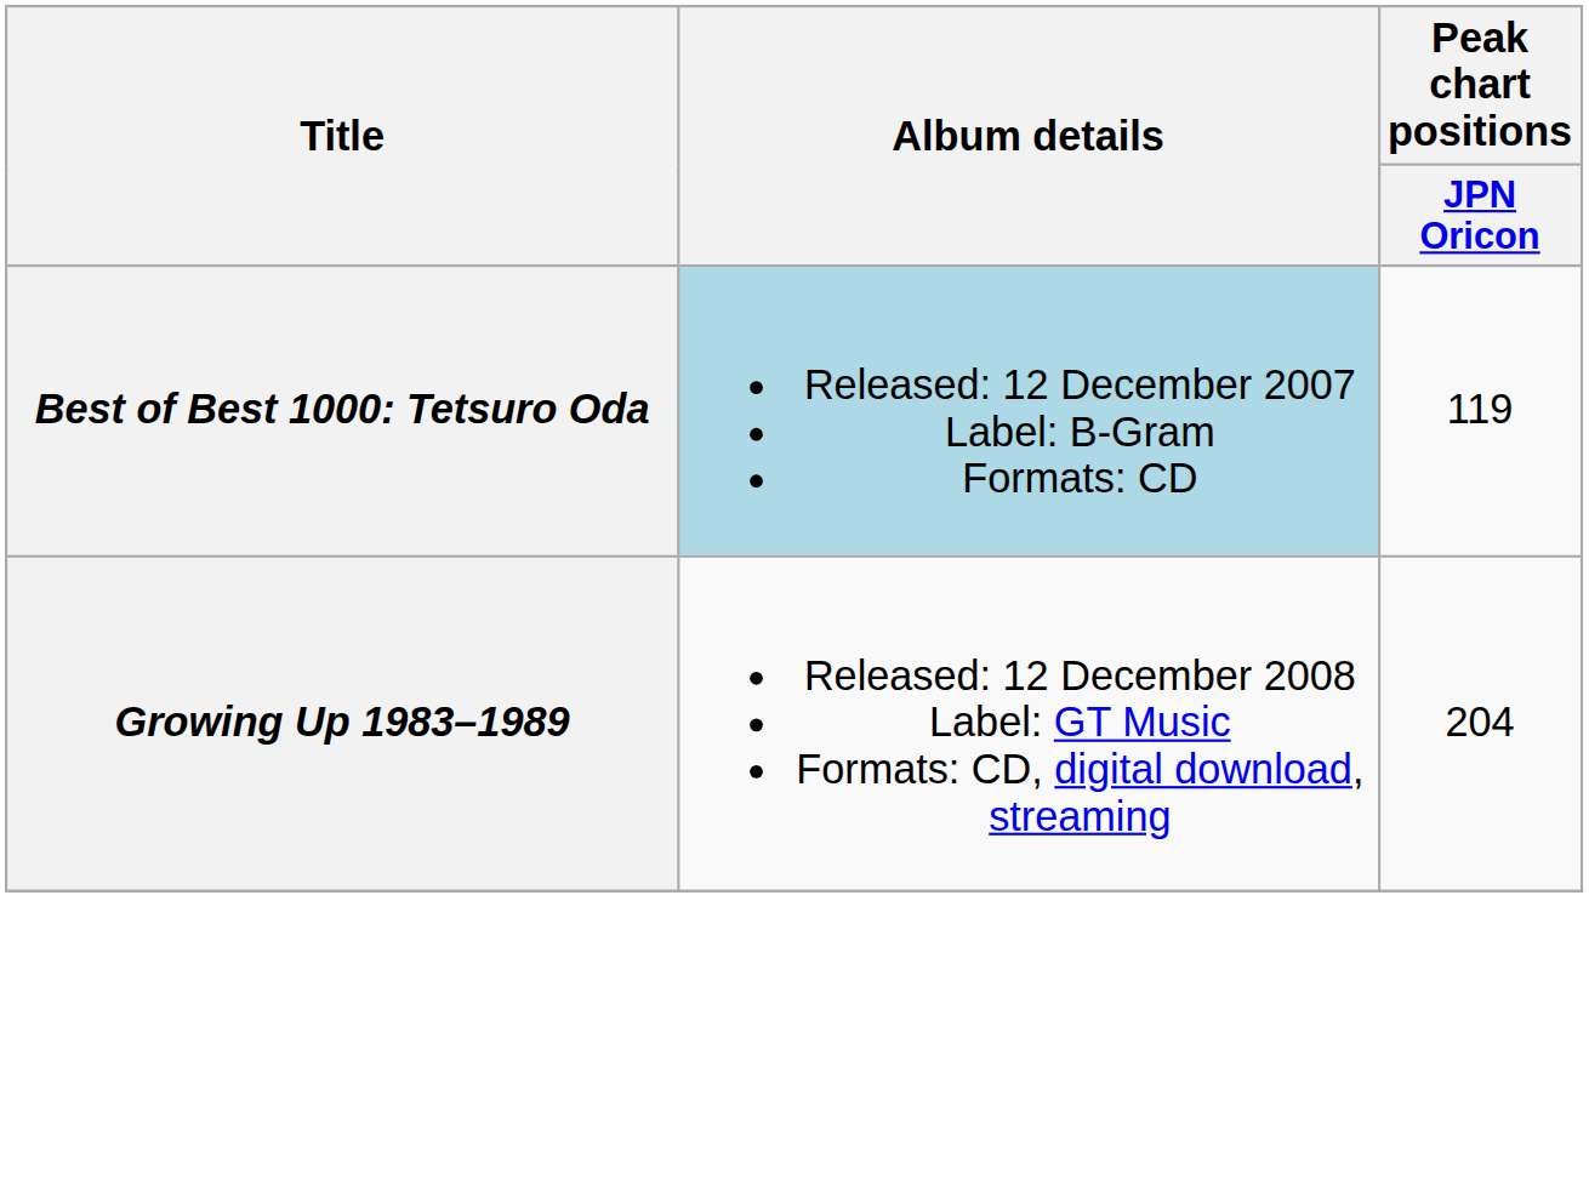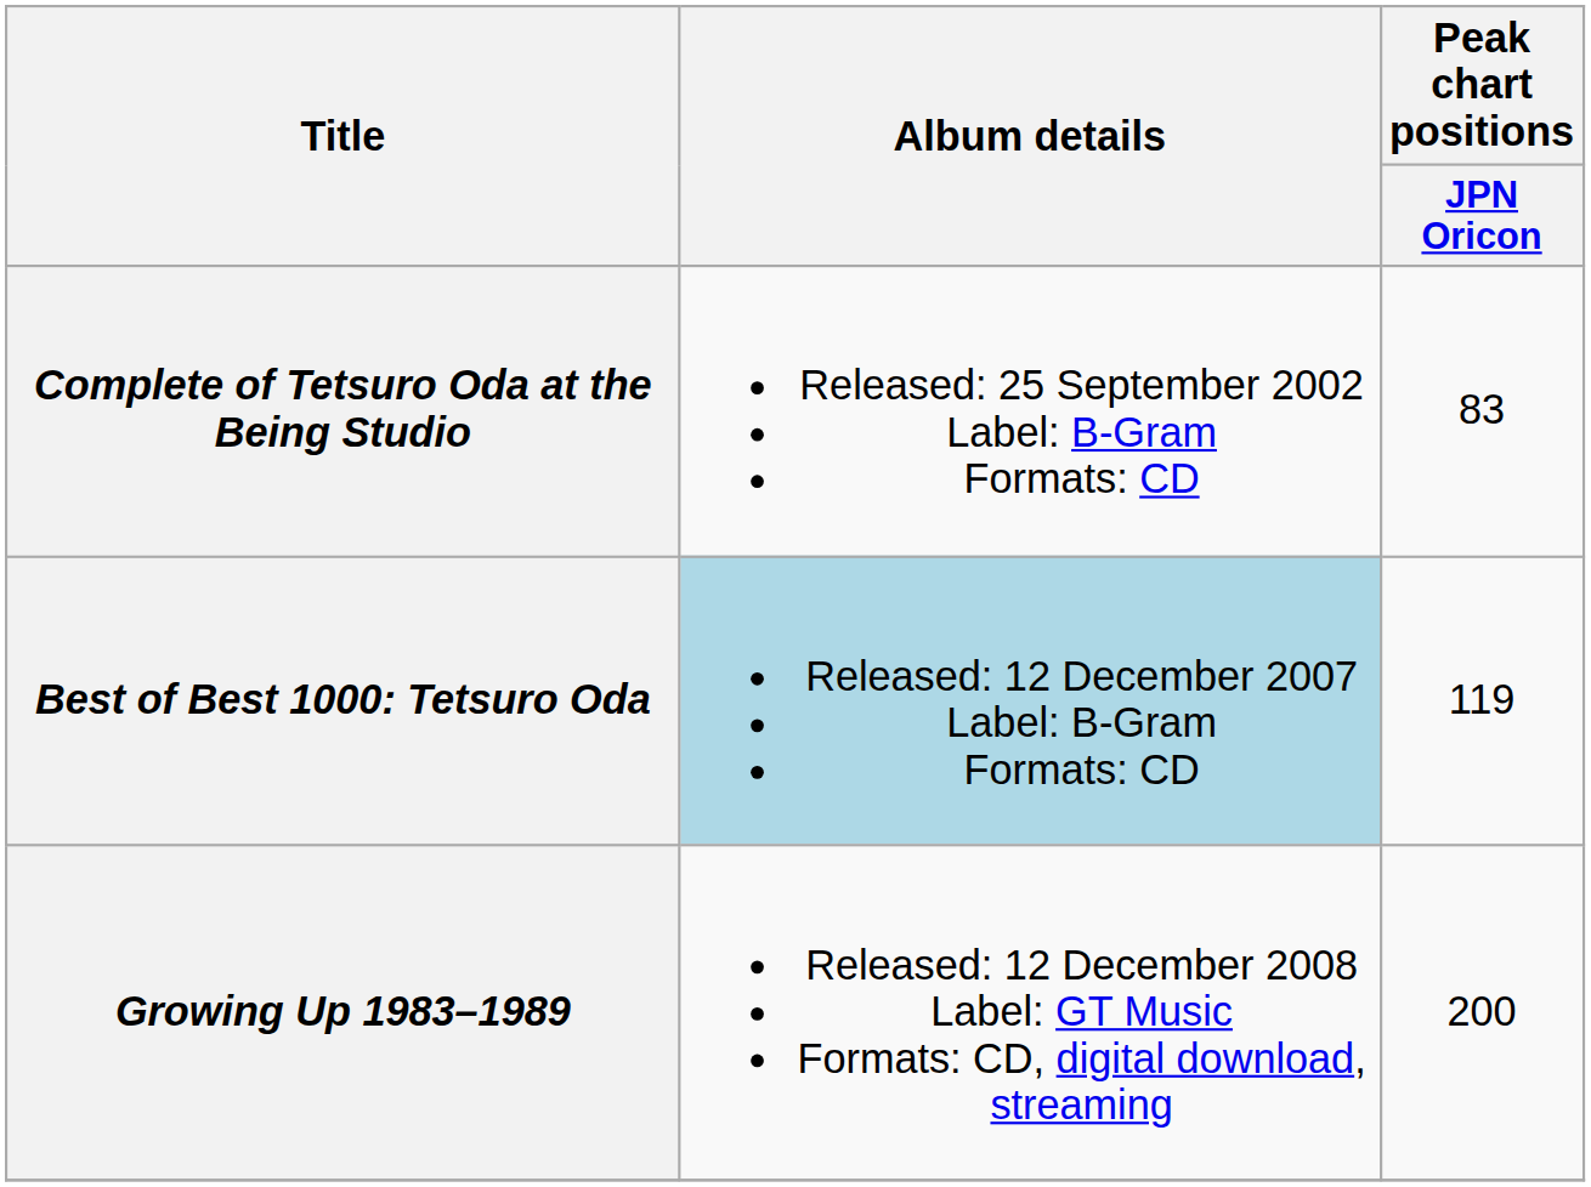 <table class="wikitable plainrowheaders" style="text-align:center;">
 <tr>
 <th scope="col" rowspan="2" style="width:19em;">Title</th>
 <th scope="col" rowspan="2" style="width:19em;">Album details</th>
 <th scope="col">Peak chart positions</th>
 </tr>
 <tr>
 <th scope="col" style="width:2.9em;font-size:90%;"><a href='#'>JPN<br>Oricon</a><br></th>
 </tr>
 <tr>
+<th scope="row"><em>Complete of Tetsuro Oda at the Being Studio</em></th>
+<td><br><ul><li>Released: 25 September 2002</li><li>Label: <a href='#'>B-Gram</a></li><li>Formats: <a href='#'>CD</a></li></ul></td>
+<td>83</td>
+</tr>
+<tr>
 <th scope="row"><em>Best of Best 1000: Tetsuro Oda</em></th>
 <td style="background: lightblue;"><br><ul><li>Released: 12 December 2007</li><li>Label: B-Gram</li><li>Formats: CD</li></ul></td>
 <td>119</td>
 </tr>
 <tr>
 <th scope="row"><em>Growing Up 1983–1989</em></th>
 <td><br><ul><li>Released: 12 December 2008</li><li>Label: <a href='#'>GT Music</a></li><li>Formats: CD, <a href='#'>digital download</a>, <a href='#'>streaming</a></li></ul></td>
-<td>204</td>
+<td>200</td>
 </tr>
 <tr>
 </tr>
 </table>
